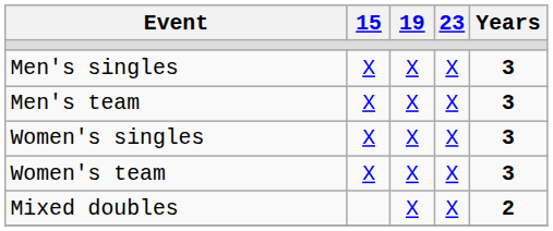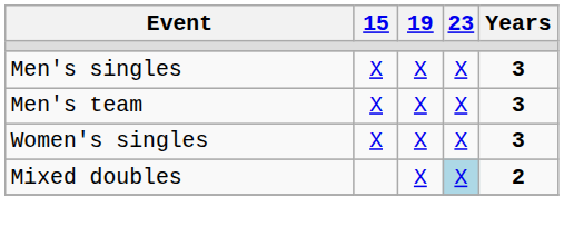 <table class=wikitable style="text-align:center">
 <tr>
 <th width="200">Event</th>
 <th width=20><a href='#'>15</a></th>
 <th width=20><a href='#'>19</a></th>
 <th><a href='#'>23</a></th>
 <th width="40">Years</th>
 </tr>
 <tr bgcolor=#DDDDDD>
 <td colspan="5"></td>
 </tr>
 <tr>
 <td align="left">Men's singles</td>
 <td><a href='#'>X</a></td>
 <td><a href='#'>X</a></td>
 <td><a href='#'>X</a></td>
 <td><strong>3</strong></td>
 </tr>
 <tr>
 <td align="left">Men's team</td>
 <td><a href='#'>X</a></td>
 <td><a href='#'>X</a></td>
 <td><a href='#'>X</a></td>
 <td><strong>3</strong></td>
 </tr>
 <tr>
 <td align="left">Women's singles</td>
 <td><a href='#'>X</a></td>
 <td><a href='#'>X</a></td>
 <td><a href='#'>X</a></td>
 <td><strong>3</strong></td>
 </tr>
 <tr>
-<td align="left">Women's team</td>
-<td><a href='#'>X</a></td>
-<td><a href='#'>X</a></td>
-<td><a href='#'>X</a></td>
-<td><strong>3</strong></td>
-</tr>
-<tr>
 <td align="left">Mixed doubles</td>
 <td></td>
 <td><a href='#'>X</a></td>
-<td><a href='#'>X</a></td>
+<td style="background: lightblue;"><a href='#'>X</a></td>
 <td><strong>2</strong></td>
 </tr>
 <tr>
 </tr>
 </table>
